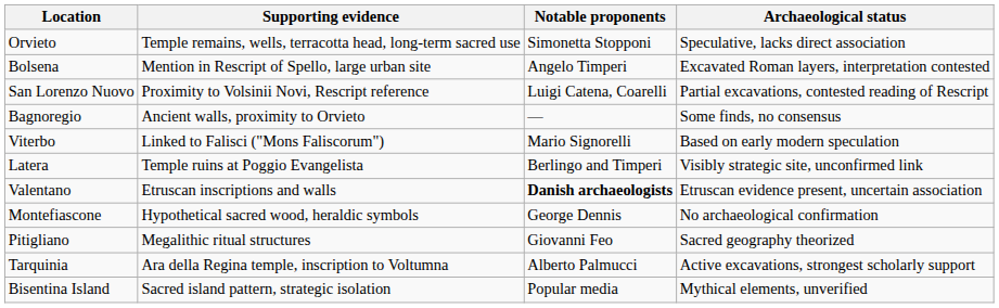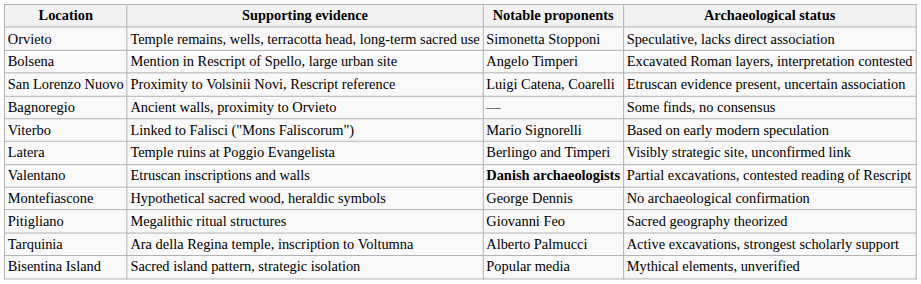 <table class="wikitable">
 <tr>
 <th>Location</th>
 <th>Supporting evidence</th>
 <th>Notable proponents</th>
 <th>Archaeological status</th>
 </tr>
 <tr>
 <td>Orvieto</td>
 <td>Temple remains, wells, terracotta head, long-term sacred use</td>
 <td>Simonetta Stopponi</td>
 <td>Speculative, lacks direct association</td>
 </tr>
 <tr>
 <td>Bolsena</td>
 <td>Mention in Rescript of Spello, large urban site</td>
 <td>Angelo Timperi</td>
 <td>Excavated Roman layers, interpretation contested</td>
 </tr>
 <tr>
 <td>San Lorenzo Nuovo</td>
 <td>Proximity to Volsinii Novi, Rescript reference</td>
 <td>Luigi Catena, Coarelli</td>
-<td>Partial excavations, contested reading of Rescript</td>
+<td>Etruscan evidence present, uncertain association</td>
 </tr>
 <tr>
 <td>Bagnoregio</td>
 <td>Ancient walls, proximity to Orvieto</td>
 <td>—</td>
 <td>Some finds, no consensus</td>
 </tr>
 <tr>
 <td>Viterbo</td>
 <td>Linked to Falisci ("Mons Faliscorum")</td>
 <td>Mario Signorelli</td>
 <td>Based on early modern speculation</td>
 </tr>
 <tr>
 <td>Latera</td>
 <td>Temple ruins at Poggio Evangelista</td>
 <td>Berlingo and Timperi</td>
 <td>Visibly strategic site, unconfirmed link</td>
 </tr>
 <tr>
 <td>Valentano</td>
 <td>Etruscan inscriptions and walls</td>
 <td><strong>Danish archaeologists</strong></td>
-<td>Etruscan evidence present, uncertain association</td>
+<td>Partial excavations, contested reading of Rescript</td>
 </tr>
 <tr>
 <td>Montefiascone</td>
 <td>Hypothetical sacred wood, heraldic symbols</td>
 <td>George Dennis</td>
 <td>No archaeological confirmation</td>
 </tr>
 <tr>
 <td>Pitigliano</td>
 <td>Megalithic ritual structures</td>
 <td>Giovanni Feo</td>
 <td>Sacred geography theorized</td>
 </tr>
 <tr>
 <td>Tarquinia</td>
 <td>Ara della Regina temple, inscription to Voltumna</td>
 <td>Alberto Palmucci</td>
 <td>Active excavations, strongest scholarly support</td>
 </tr>
 <tr>
 <td>Bisentina Island</td>
 <td>Sacred island pattern, strategic isolation</td>
 <td>Popular media</td>
 <td>Mythical elements, unverified</td>
 </tr>
 </table>
